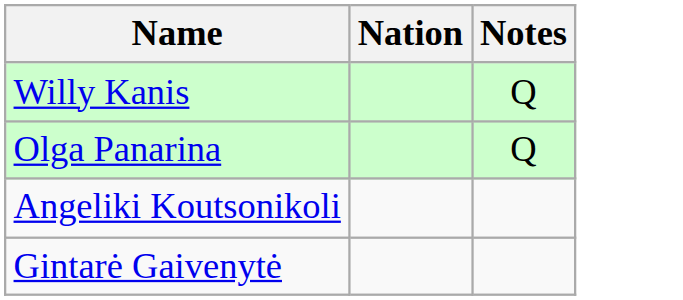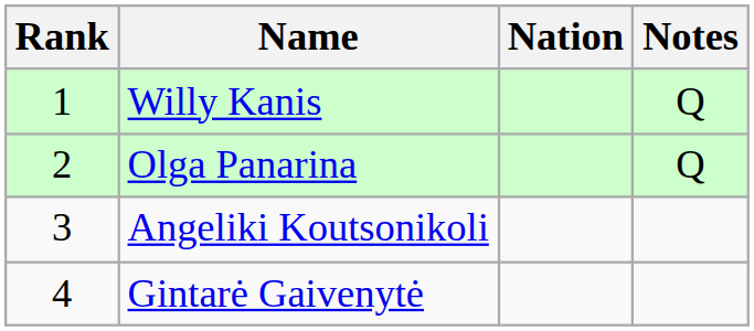 <table class="wikitable sortable" style="text-align:center">
 <tr>
+<th>Rank</th>
 <th>Name</th>
 <th>Nation</th>
 <th>Notes</th>
 </tr>
 <tr bgcolor=ccffcc>
+<td>1</td>
 <td align=left><a href='#'>Willy Kanis</a></td>
 <td align=left></td>
 <td>Q</td>
 </tr>
 <tr bgcolor=ccffcc>
+<td>2</td>
 <td align=left><a href='#'>Olga Panarina</a></td>
 <td align=left></td>
 <td>Q</td>
 </tr>
 <tr>
+<td>3</td>
 <td align=left><a href='#'>Angeliki Koutsonikoli</a></td>
 <td align=left></td>
 <td></td>
 </tr>
 <tr>
+<td>4</td>
 <td align=left><a href='#'>Gintarė Gaivenytė</a></td>
 <td align=left></td>
 <td></td>
 </tr>
 </table>
